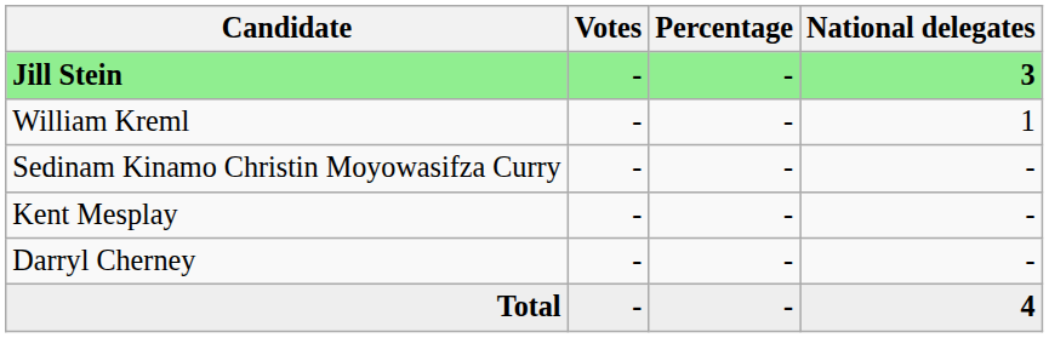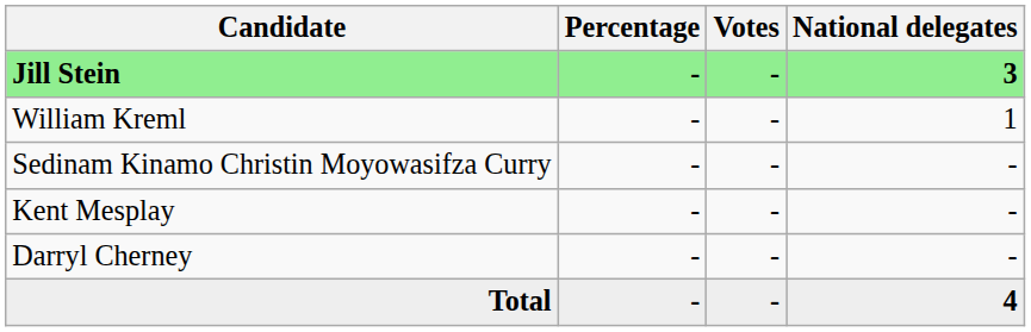 <table class="wikitable" style="text-align:right;">
 <tr>
 <th>Candidate</th>
+<th>Percentage</th>
 <th>Votes</th>
-<th>Percentage</th>
 <th>National delegates</th>
 </tr>
 <tr style="background:lightgreen;">
 <td style="text-align:left;"><strong>Jill Stein</strong></td>
 <td><strong>-</strong></td>
 <td><strong>-</strong></td>
 <td><strong>3</strong></td>
 </tr>
 <tr>
 <td style="text-align:left;">William Kreml</td>
 <td>-</td>
 <td>-</td>
 <td>1</td>
 </tr>
 <tr>
 <td style="text-align:left;">Sedinam Kinamo Christin Moyowasifza Curry</td>
 <td>-</td>
 <td>-</td>
 <td>-</td>
 </tr>
 <tr>
 <td style="text-align:left;">Kent Mesplay</td>
 <td>-</td>
 <td>-</td>
 <td>-</td>
 </tr>
 <tr>
 <td style="text-align:left;">Darryl Cherney</td>
 <td>-</td>
 <td>-</td>
 <td>-</td>
 </tr>
 <tr style="background:#eee;">
 <td style="margin-right:0.50px"><strong>Total</strong></td>
 <td style="margin-right:0.50px"><strong>-</strong></td>
 <td style="margin-right:0.50px"><strong>-</strong></td>
 <td style="margin-right:0.50px"><strong>4</strong></td>
 </tr>
 </table>
